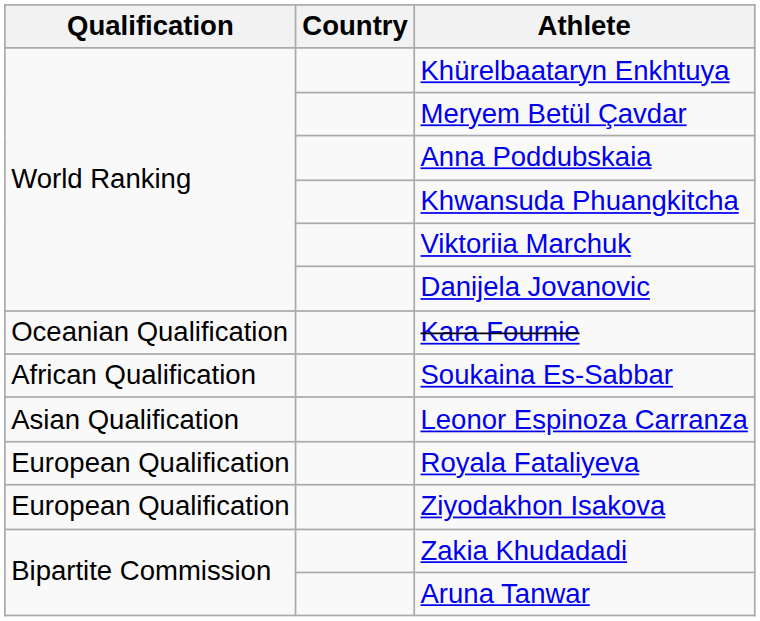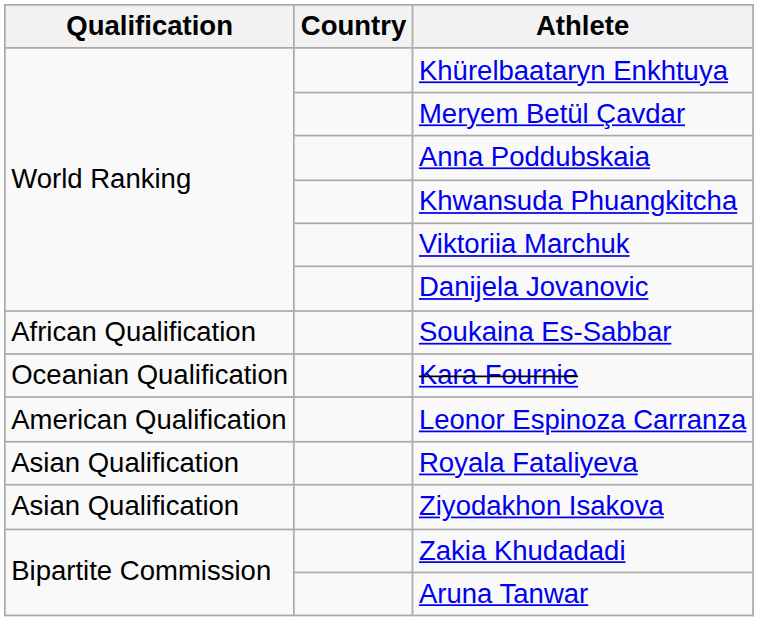 <table class="wikitable">
 <tr>
 <th>Qualification</th>
 <th>Country</th>
 <th>Athlete</th>
 </tr>
 <tr>
 <td rowspan="6">World Ranking</td>
 <td></td>
 <td><a href='#'>Khürelbaataryn Enkhtuya</a></td>
 </tr>
 <tr>
 <td></td>
 <td><a href='#'>Meryem Betül Çavdar</a></td>
 </tr>
 <tr>
 <td></td>
 <td><a href='#'>Anna Poddubskaia</a></td>
 </tr>
 <tr>
 <td></td>
 <td><a href='#'>Khwansuda Phuangkitcha</a></td>
 </tr>
 <tr>
 <td></td>
 <td><a href='#'>Viktoriia Marchuk</a></td>
 </tr>
 <tr>
 <td></td>
 <td><a href='#'>Danijela Jovanovic</a></td>
 </tr>
 <tr>
+<td>African Qualification</td>
+<td></td>
+<td><a href='#'>Soukaina Es-Sabbar</a></td>
+</tr>
+<tr>
 <td>Oceanian Qualification</td>
 <td><s></s></td>
 <td><s><a href='#'>Kara Fournie</a></s></td>
 </tr>
 <tr>
-<td>African Qualification</td>
+<td>American Qualification</td>
 <td></td>
-<td><a href='#'>Soukaina Es-Sabbar</a></td>
+<td><a href='#'>Leonor Espinoza Carranza</a></td>
 </tr>
 <tr>
 <td>Asian Qualification</td>
 <td></td>
-<td><a href='#'>Leonor Espinoza Carranza</a></td>
-</tr>
-<tr>
-<td>European Qualification</td>
-<td></td>
 <td><a href='#'>Royala Fataliyeva</a></td>
 </tr>
 <tr>
-<td>European Qualification</td>
+<td>Asian Qualification</td>
 <td></td>
 <td><a href='#'>Ziyodakhon Isakova</a></td>
 </tr>
 <tr>
 <td rowspan= "2">Bipartite Commission</td>
 <td></td>
 <td><a href='#'>Zakia Khudadadi</a></td>
 </tr>
 <tr>
 <td></td>
 <td><a href='#'>Aruna Tanwar</a></td>
 </tr>
 </table>
